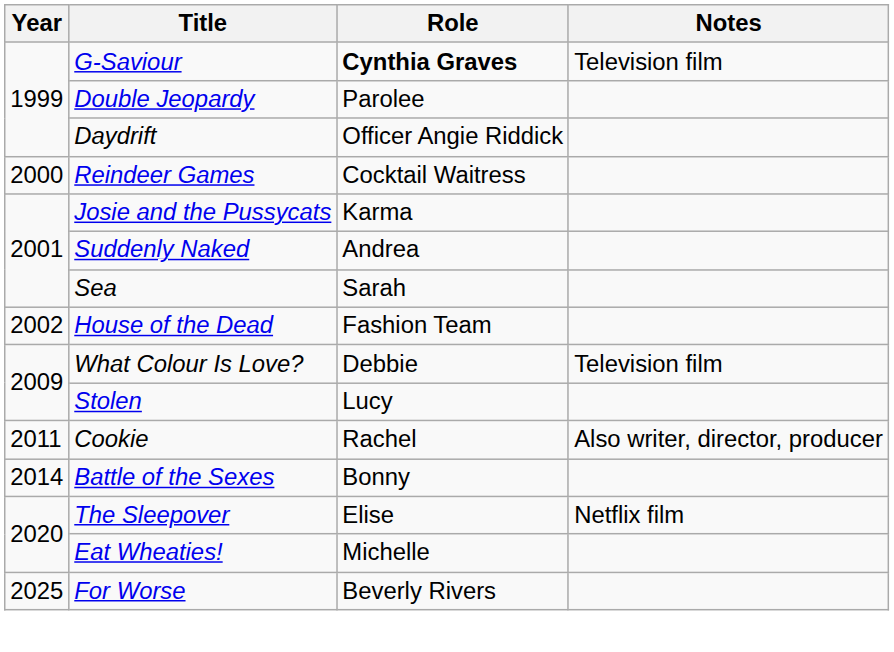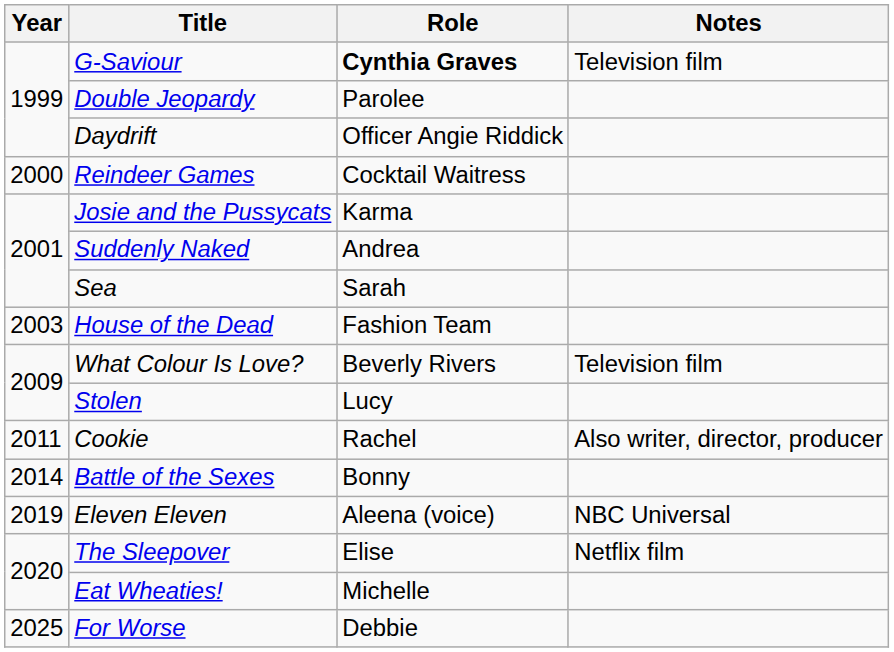 <table class="wikitable sortable">
 <tr>
 <th>Year</th>
 <th>Title</th>
 <th>Role</th>
 <th class="unsortable">Notes</th>
 </tr>
 <tr>
 <td rowspan=3>1999</td>
 <td><em><a href='#'>G-Saviour</a></em></td>
 <td><strong>Cynthia Graves</strong></td>
 <td>Television film</td>
 </tr>
 <tr>
 <td><em><a href='#'>Double Jeopardy</a></em></td>
 <td>Parolee</td>
 <td></td>
 </tr>
 <tr>
 <td><em>Daydrift</em></td>
 <td>Officer Angie Riddick</td>
 <td></td>
 </tr>
 <tr>
 <td>2000</td>
 <td><em><a href='#'>Reindeer Games</a></em></td>
 <td>Cocktail Waitress</td>
 <td></td>
 </tr>
 <tr>
 <td rowspan=3>2001</td>
 <td><em><a href='#'>Josie and the Pussycats</a></em></td>
 <td>Karma</td>
 <td></td>
 </tr>
 <tr>
 <td><em><a href='#'>Suddenly Naked</a></em></td>
 <td>Andrea</td>
 <td></td>
 </tr>
 <tr>
 <td><em>Sea</em></td>
 <td>Sarah</td>
 <td></td>
 </tr>
 <tr>
-<td>2002</td>
+<td>2003</td>
 <td><em><a href='#'>House of the Dead</a></em></td>
 <td>Fashion Team</td>
 <td></td>
 </tr>
 <tr>
 <td rowspan=2>2009</td>
 <td><em>What Colour Is Love?</em></td>
-<td>Debbie</td>
+<td>Beverly Rivers</td>
 <td>Television film</td>
 </tr>
 <tr>
 <td><em><a href='#'>Stolen</a></em></td>
 <td>Lucy</td>
 <td></td>
 </tr>
 <tr>
 <td>2011</td>
 <td><em>Cookie</em></td>
 <td>Rachel</td>
 <td>Also writer, director, producer</td>
 </tr>
 <tr>
 <td>2014</td>
 <td><em><a href='#'>Battle of the Sexes</a></em></td>
 <td>Bonny</td>
 <td></td>
 </tr>
 <tr>
+<td rowspan=1>2019</td>
+<td><em>Eleven Eleven</em></td>
+<td>Aleena (voice)</td>
+<td>NBC Universal</td>
+</tr>
+<tr>
 <td rowspan=2>2020</td>
 <td data-sort-value="Sleepover, The"><em><a href='#'>The Sleepover</a></em></td>
 <td>Elise</td>
 <td>Netflix film</td>
 </tr>
 <tr>
 <td><em><a href='#'>Eat Wheaties!</a></em></td>
 <td>Michelle</td>
 <td></td>
 </tr>
 <tr>
 <td>2025</td>
 <td><a href='#'><em>For Worse</em></a></td>
-<td>Beverly Rivers</td>
+<td>Debbie</td>
 <td></td>
 </tr>
 </table>
